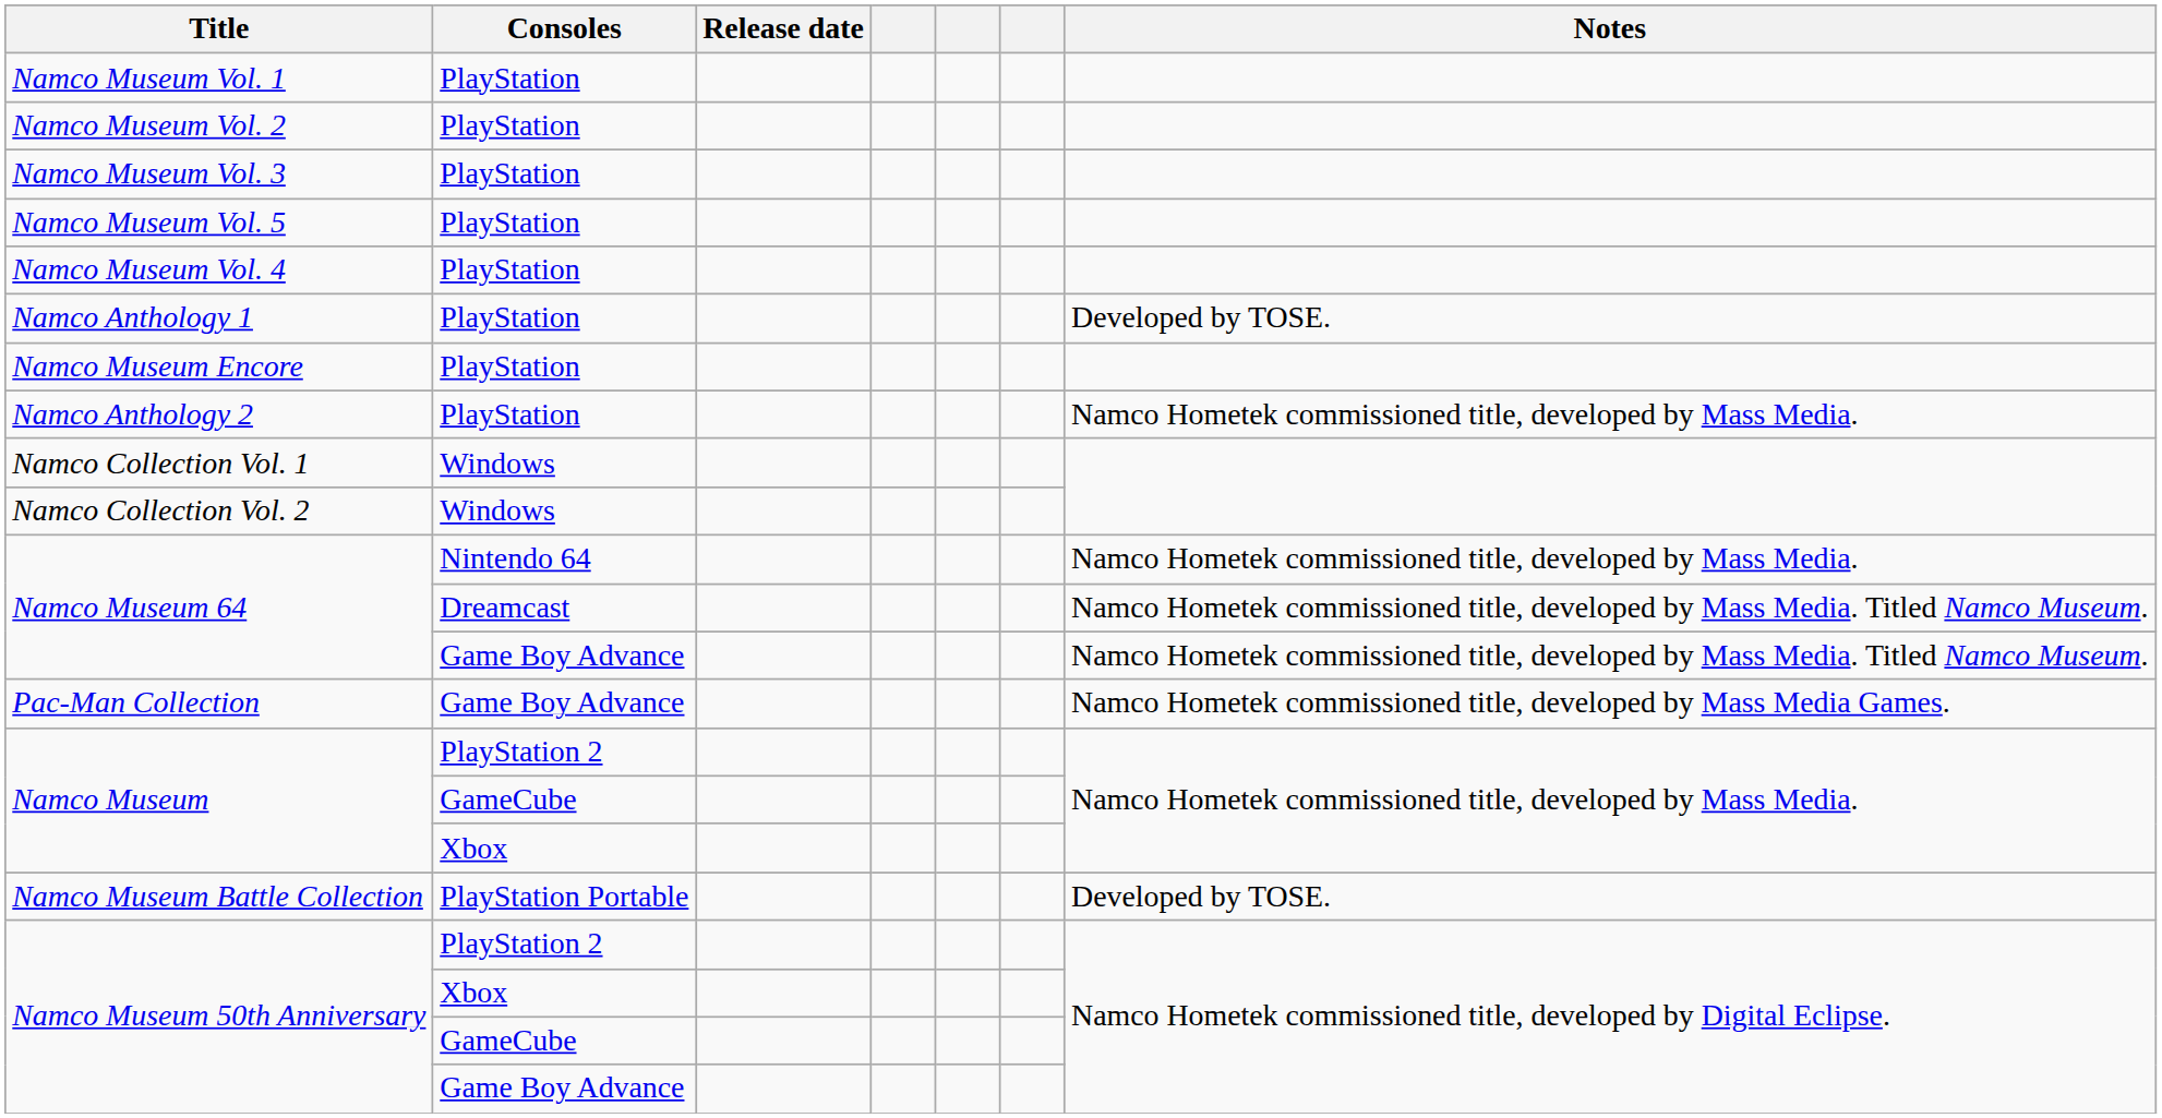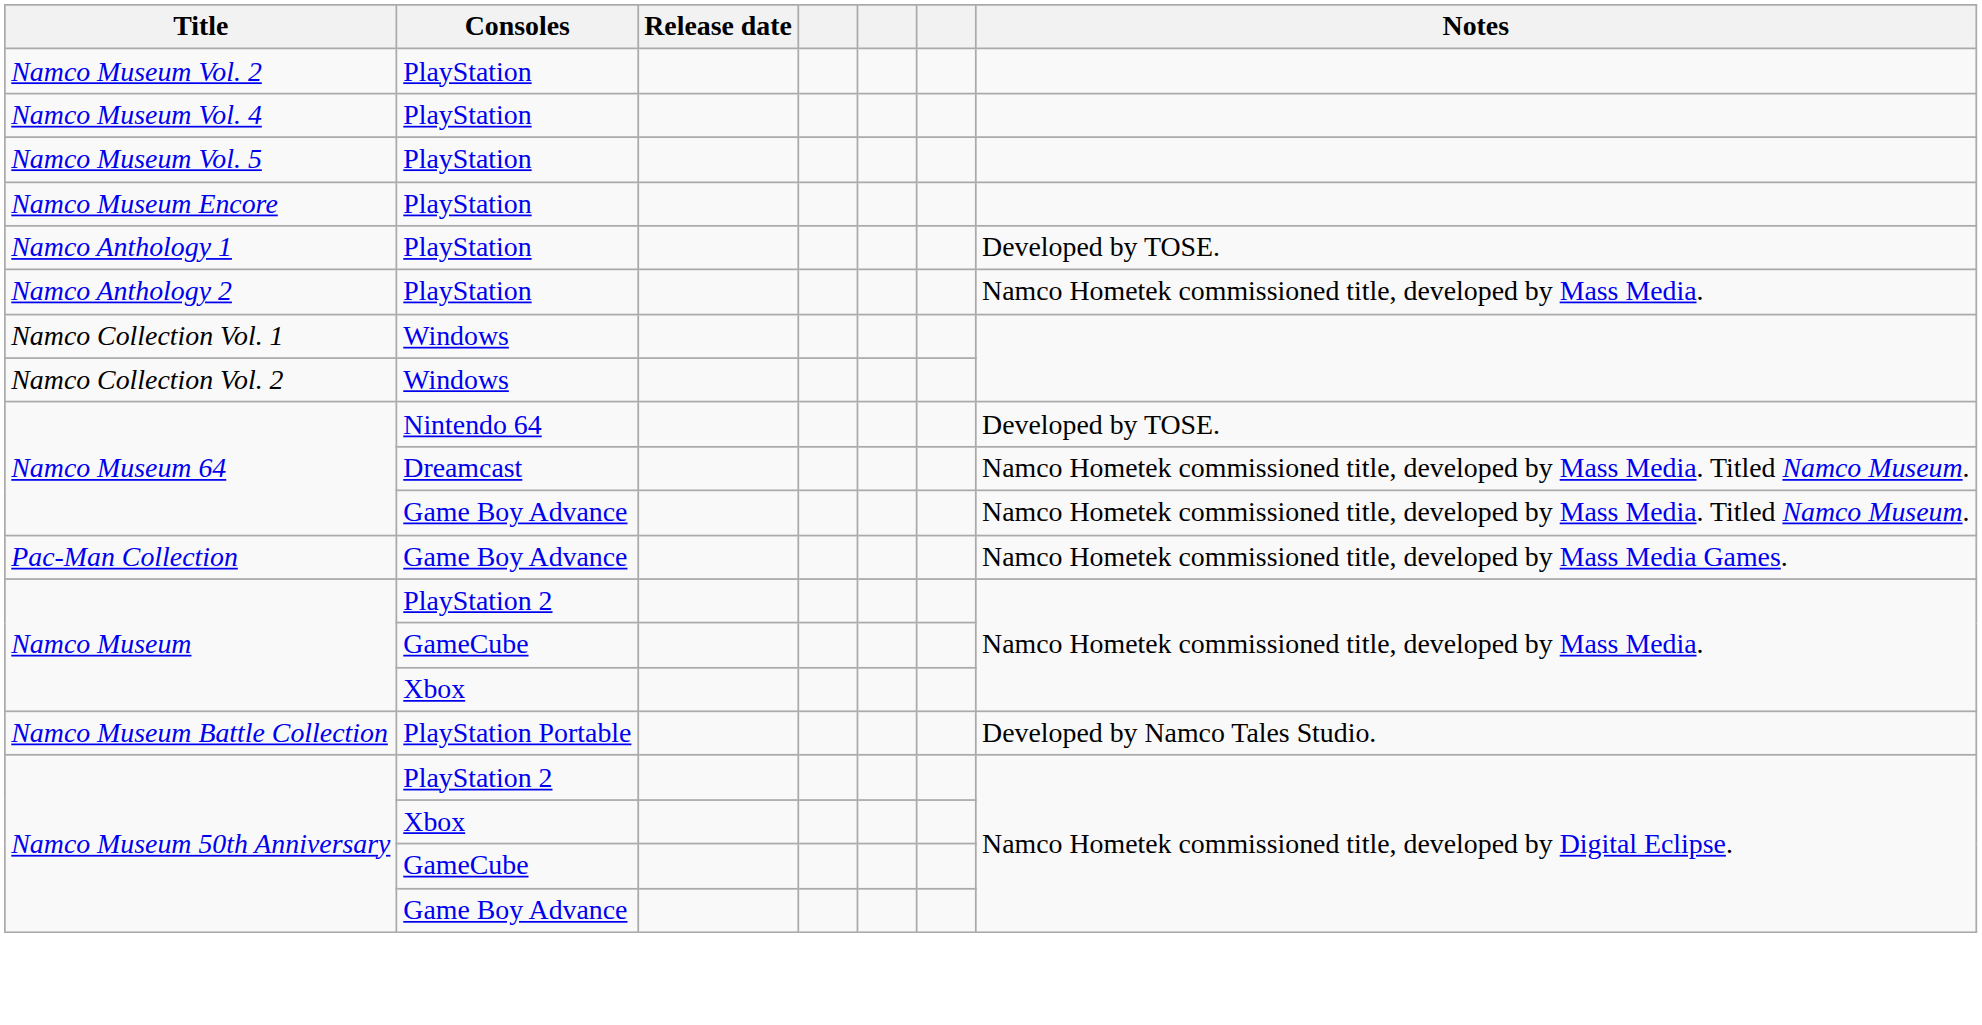 <table class="wikitable sortable" width="auto">
 <tr>
 <th>Title</th>
 <th>Consoles</th>
 <th>Release date</th>
 <th scope="col" style="width:3%;"></th>
 <th scope="col" style="width:3%;"></th>
 <th scope="col" style="width:3%;"></th>
 <th class="unsortable">Notes</th>
 </tr>
 <tr>
-<td><em><a href='#'>Namco Museum Vol. 1</a></em></td>
-<td><a href='#'>PlayStation</a></td>
-<td></td>
-<td></td>
-<td></td>
-<td></td>
-<td></td>
-</tr>
-<tr>
 <td><em><a href='#'>Namco Museum Vol. 2</a></em></td>
 <td><a href='#'>PlayStation</a></td>
 <td></td>
 <td></td>
 <td></td>
 <td></td>
 <td></td>
 </tr>
 <tr>
-<td><em><a href='#'>Namco Museum Vol. 3</a></em></td>
+<td><em><a href='#'>Namco Museum Vol. 4</a></em></td>
 <td><a href='#'>PlayStation</a></td>
 <td></td>
 <td></td>
 <td></td>
 <td></td>
 <td></td>
 </tr>
 <tr>
 <td><em><a href='#'>Namco Museum Vol. 5</a></em></td>
 <td><a href='#'>PlayStation</a></td>
 <td></td>
 <td></td>
 <td></td>
 <td></td>
 <td></td>
 </tr>
 <tr>
-<td><em><a href='#'>Namco Museum Vol. 4</a></em></td>
+<td><em><a href='#'>Namco Museum Encore</a></em></td>
 <td><a href='#'>PlayStation</a></td>
 <td></td>
 <td></td>
 <td></td>
 <td></td>
 <td></td>
 </tr>
 <tr>
 <td><em><a href='#'>Namco Anthology 1</a></em></td>
 <td><a href='#'>PlayStation</a></td>
 <td></td>
 <td></td>
 <td></td>
 <td></td>
 <td>Developed by TOSE.</td>
-</tr>
-<tr>
-<td><em><a href='#'>Namco Museum Encore</a></em></td>
-<td><a href='#'>PlayStation</a></td>
-<td></td>
-<td></td>
-<td></td>
-<td></td>
-<td></td>
 </tr>
 <tr>
 <td><em><a href='#'>Namco Anthology 2</a></em></td>
 <td><a href='#'>PlayStation</a></td>
 <td></td>
 <td></td>
 <td></td>
 <td></td>
 <td>Namco Hometek commissioned title, developed by <a href='#'>Mass Media</a>.</td>
 </tr>
 <tr>
 <td><em>Namco Collection Vol. 1</em></td>
 <td><a href='#'>Windows</a></td>
 <td></td>
 <td></td>
 <td></td>
 <td></td>
 </tr>
 <tr>
 <td><em>Namco Collection Vol. 2</em></td>
 <td><a href='#'>Windows</a></td>
 <td></td>
 <td></td>
 <td></td>
 <td></td>
 </tr>
 <tr>
 <td scope="row" rowspan="3"><em><a href='#'>Namco Museum 64</a></em></td>
 <td><a href='#'>Nintendo 64</a></td>
 <td></td>
 <td></td>
 <td></td>
 <td></td>
-<td>Namco Hometek commissioned title, developed by <a href='#'>Mass Media</a>.</td>
+<td>Developed by TOSE.</td>
 </tr>
 <tr>
 <td><a href='#'>Dreamcast</a></td>
 <td></td>
 <td></td>
 <td></td>
 <td></td>
 <td>Namco Hometek commissioned title, developed by <a href='#'>Mass Media</a>. Titled <em><a href='#'>Namco Museum</a></em>.</td>
 </tr>
 <tr>
 <td><a href='#'>Game Boy Advance</a></td>
 <td></td>
 <td></td>
 <td></td>
 <td></td>
 <td>Namco Hometek commissioned title, developed by <a href='#'>Mass Media</a>. Titled <em><a href='#'>Namco Museum</a></em>.</td>
 </tr>
 <tr>
 <td><em><a href='#'>Pac-Man Collection</a></em></td>
 <td><a href='#'>Game Boy Advance</a></td>
 <td></td>
 <td></td>
 <td></td>
 <td></td>
 <td>Namco Hometek commissioned title, developed by <a href='#'>Mass Media Games</a>.</td>
 </tr>
 <tr>
 <td scope="row" rowspan="3"><em><a href='#'>Namco Museum</a></em></td>
 <td><a href='#'>PlayStation 2</a></td>
 <td></td>
 <td></td>
 <td></td>
 <td></td>
 <td scope="row" rowspan="3">Namco Hometek commissioned title, developed by <a href='#'>Mass Media</a>.</td>
 </tr>
 <tr>
 <td><a href='#'>GameCube</a></td>
 <td></td>
 <td></td>
 <td></td>
 <td></td>
 </tr>
 <tr>
 <td><a href='#'>Xbox</a></td>
 <td></td>
 <td></td>
 <td></td>
 <td></td>
 </tr>
 <tr>
 <td><em><a href='#'>Namco Museum Battle Collection</a></em></td>
 <td><a href='#'>PlayStation Portable</a></td>
 <td></td>
 <td></td>
 <td></td>
 <td></td>
-<td>Developed by TOSE.</td>
+<td>Developed by Namco Tales Studio.</td>
 </tr>
 <tr>
 <td scope="row" rowspan="4"><em><a href='#'>Namco Museum 50th Anniversary</a></em></td>
 <td><a href='#'>PlayStation 2</a></td>
 <td></td>
 <td></td>
 <td></td>
 <td></td>
 <td scope="row" rowspan="4">Namco Hometek commissioned title, developed by <a href='#'>Digital Eclipse</a>.</td>
 </tr>
 <tr>
 <td><a href='#'>Xbox</a></td>
 <td></td>
 <td></td>
 <td></td>
 <td></td>
 </tr>
 <tr>
 <td><a href='#'>GameCube</a></td>
 <td></td>
 <td></td>
 <td></td>
 <td></td>
 </tr>
 <tr>
 <td><a href='#'>Game Boy Advance</a></td>
 <td></td>
 <td></td>
 <td></td>
 <td></td>
 </tr>
 </table>
